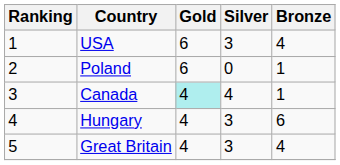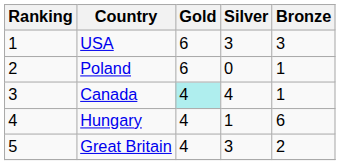 <table class="wikitable">
 <tr>
 <th>Ranking</th>
 <th>Country</th>
 <th>Gold </th>
 <th>Silver </th>
 <th>Bronze </th>
 </tr>
 <tr>
 <td>1</td>
 <td> <a href='#'>USA</a></td>
 <td>6</td>
 <td>3</td>
-<td>4</td>
+<td>3</td>
 </tr>
 <tr>
 <td>2</td>
 <td> <a href='#'>Poland</a></td>
 <td>6</td>
 <td>0</td>
 <td>1</td>
 </tr>
 <tr>
 <td>3</td>
 <td> <a href='#'>Canada</a></td>
 <td style="background: paleturquoise;">4</td>
 <td>4</td>
 <td>1</td>
 </tr>
 <tr>
 <td>4</td>
 <td> <a href='#'>Hungary</a></td>
 <td>4</td>
-<td>3</td>
+<td>1</td>
 <td>6</td>
 </tr>
 <tr>
 <td>5</td>
 <td> <a href='#'>Great Britain</a></td>
 <td>4</td>
 <td>3</td>
-<td>4</td>
+<td>2</td>
 </tr>
 <tr>
 </tr>
 </table>
